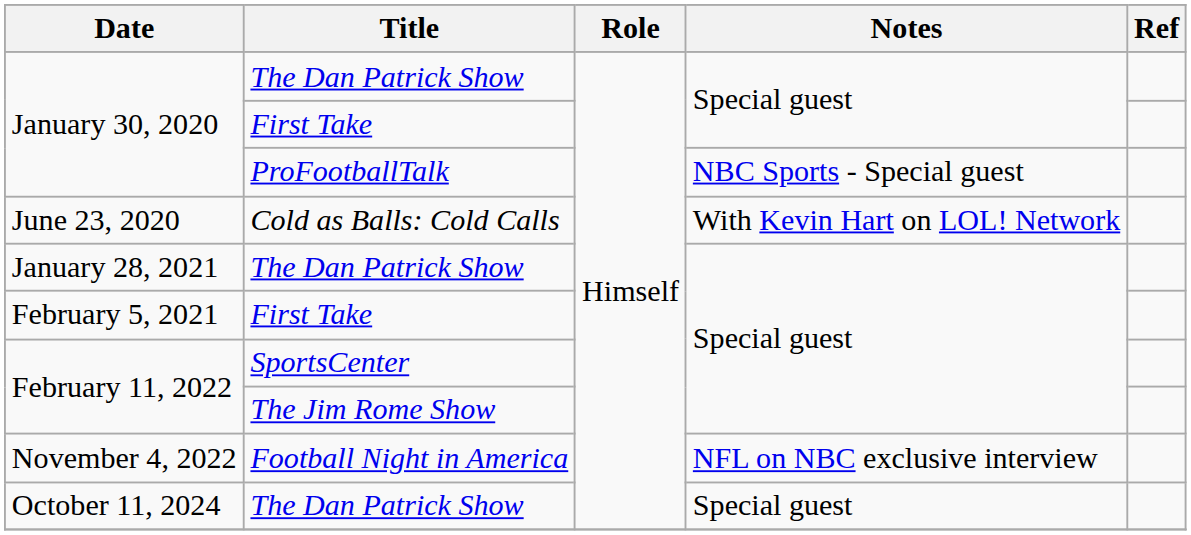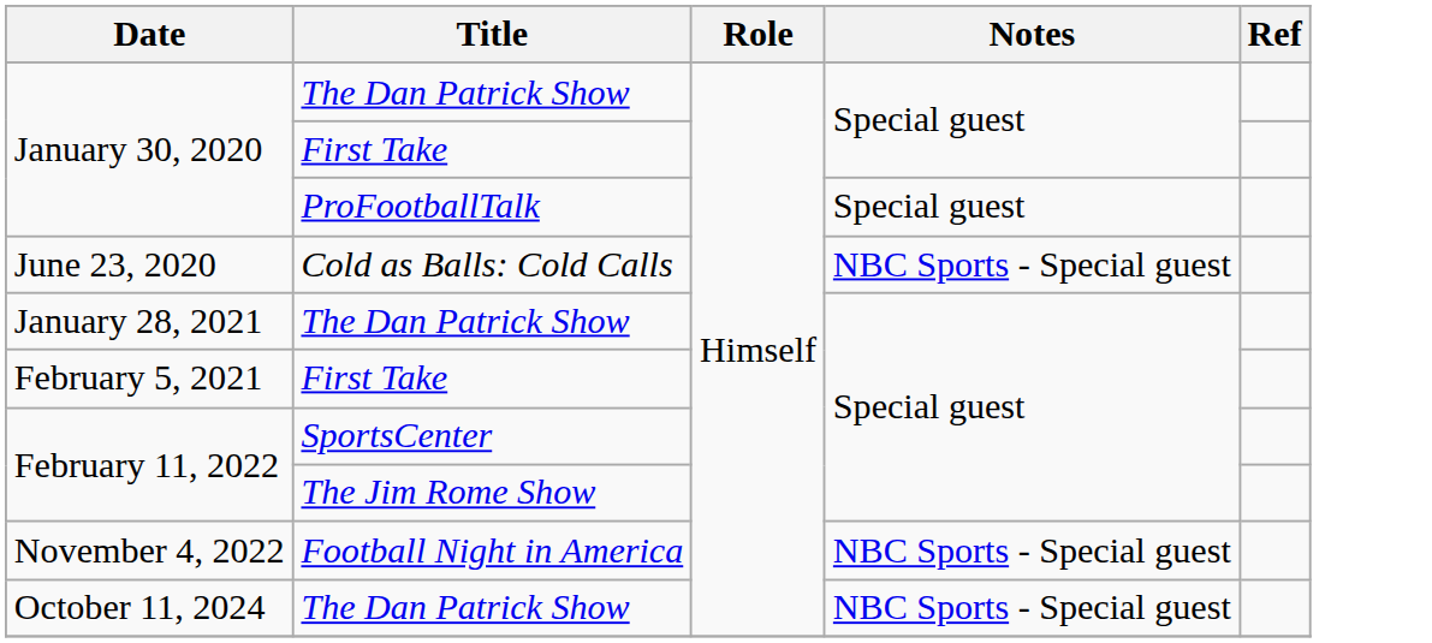 <table class="wikitable">
 <tr>
 <th>Date</th>
 <th>Title</th>
 <th>Role</th>
 <th>Notes</th>
 <th>Ref</th>
 </tr>
 <tr>
 <td rowspan="3">January 30, 2020</td>
 <td><em><a href='#'>The Dan Patrick Show</a></em></td>
 <td rowspan="10">Himself</td>
 <td rowspan="2">Special guest</td>
 <td></td>
 </tr>
 <tr>
 <td><em><a href='#'>First Take</a></em></td>
 <td></td>
 </tr>
 <tr>
 <td><em><a href='#'>ProFootballTalk</a></em></td>
-<td><a href='#'>NBC Sports</a> - Special guest</td>
+<td>Special guest</td>
 <td></td>
 </tr>
 <tr>
 <td>June 23, 2020</td>
 <td><em>Cold as Balls: Cold Calls</em></td>
-<td>With <a href='#'>Kevin Hart</a> on <a href='#'>LOL! Network</a></td>
+<td><a href='#'>NBC Sports</a> - Special guest</td>
 <td></td>
 </tr>
 <tr>
 <td>January 28, 2021</td>
 <td><em><a href='#'>The Dan Patrick Show</a></em></td>
 <td rowspan="4">Special guest</td>
 <td></td>
 </tr>
 <tr>
 <td>February 5, 2021</td>
 <td><em><a href='#'>First Take</a></em></td>
 <td></td>
 </tr>
 <tr>
 <td rowspan="2">February 11, 2022</td>
 <td><em><a href='#'>SportsCenter</a></em></td>
 <td></td>
 </tr>
 <tr>
 <td><em><a href='#'>The Jim Rome Show</a></em></td>
 <td></td>
 </tr>
 <tr>
 <td>November 4, 2022</td>
 <td><em><a href='#'>Football Night in America</a></em></td>
-<td><a href='#'>NFL on NBC</a> exclusive interview</td>
+<td><a href='#'>NBC Sports</a> - Special guest</td>
 <td></td>
 </tr>
 <tr>
 <td>October 11, 2024</td>
 <td><em><a href='#'>The Dan Patrick Show</a></em></td>
-<td>Special guest</td>
+<td><a href='#'>NBC Sports</a> - Special guest</td>
 <td></td>
 </tr>
 <tr>
 </tr>
 </table>
